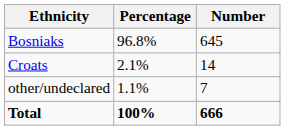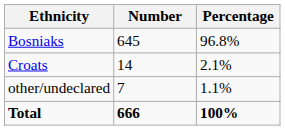 <table class="wikitable">
 <tr>
 <th width="100px">Ethnicity</th>
+<th width="80px">Number</th>
 <th width="80px">Percentage</th>
-<th width="80px">Number</th>
 </tr>
 <tr>
 <td><a href='#'>Bosniaks</a></td>
+<td>645</td>
 <td>96.8%</td>
-<td>645</td>
 </tr>
 <tr>
 <td><a href='#'>Croats</a></td>
+<td>14</td>
 <td>2.1%</td>
-<td>14</td>
 </tr>
 <tr>
 <td>other/undeclared</td>
+<td>7</td>
 <td>1.1%</td>
-<td>7</td>
 </tr>
 <tr>
 <td><strong>Total</strong></td>
+<td><strong>666</strong></td>
 <td><strong>100%</strong></td>
-<td><strong>666</strong></td>
 </tr>
 </table>
